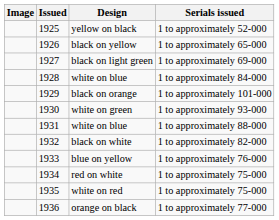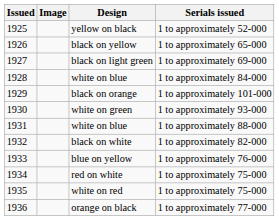 <table class=wikitable>
 <tr>
+<th>Issued</th>
 <th>Image</th>
-<th>Issued</th>
 <th>Design</th>
 <th>Serials issued</th>
 </tr>
 <tr>
+<td>1925</td>
 <td></td>
-<td>1925</td>
 <td>yellow on black</td>
 <td>1 to approximately 52-000</td>
 </tr>
 <tr>
+<td>1926</td>
 <td></td>
-<td>1926</td>
 <td>black on yellow</td>
 <td>1 to approximately 65-000</td>
 </tr>
 <tr>
+<td>1927</td>
 <td></td>
-<td>1927</td>
 <td>black on light green</td>
 <td>1 to approximately 69-000</td>
 </tr>
 <tr>
+<td>1928</td>
 <td></td>
-<td>1928</td>
 <td>white on blue</td>
 <td>1 to approximately 84-000</td>
 </tr>
 <tr>
+<td>1929</td>
 <td></td>
-<td>1929</td>
 <td>black on orange</td>
 <td>1 to approximately 101-000</td>
 </tr>
 <tr>
+<td>1930</td>
 <td></td>
-<td>1930</td>
 <td>white on green</td>
 <td>1 to approximately 93-000</td>
 </tr>
 <tr>
+<td>1931</td>
 <td></td>
-<td>1931</td>
 <td>white on blue</td>
 <td>1 to approximately 88-000</td>
 </tr>
 <tr>
+<td>1932</td>
 <td></td>
-<td>1932</td>
 <td>black on white</td>
 <td>1 to approximately 82-000</td>
 </tr>
 <tr>
+<td>1933</td>
 <td></td>
-<td>1933</td>
 <td>blue on yellow</td>
 <td>1 to approximately 76-000</td>
 </tr>
 <tr>
+<td>1934</td>
 <td></td>
-<td>1934</td>
 <td>red on white</td>
 <td>1 to approximately 75-000</td>
 </tr>
 <tr>
+<td>1935</td>
 <td></td>
-<td>1935</td>
 <td>white on red</td>
 <td>1 to approximately 75-000</td>
 </tr>
 <tr>
+<td>1936</td>
 <td></td>
-<td>1936</td>
 <td>orange on black</td>
 <td>1 to approximately 77-000</td>
 </tr>
 </table>
